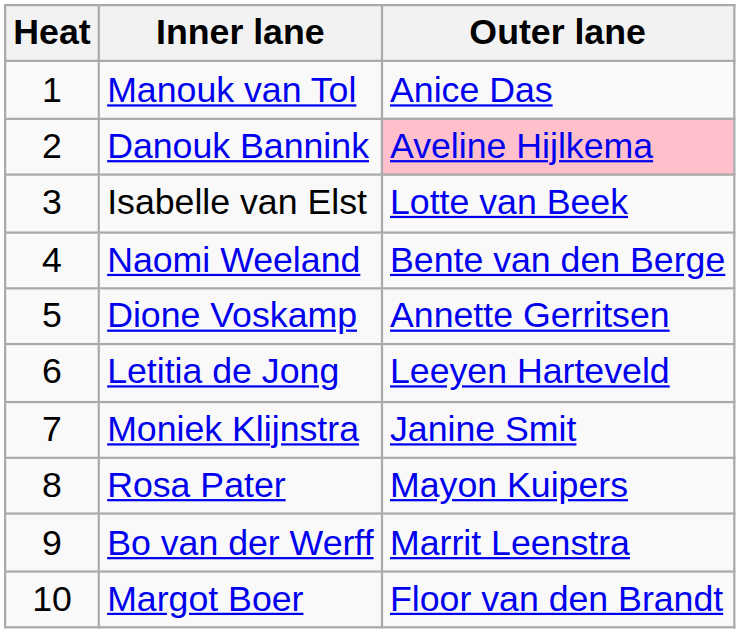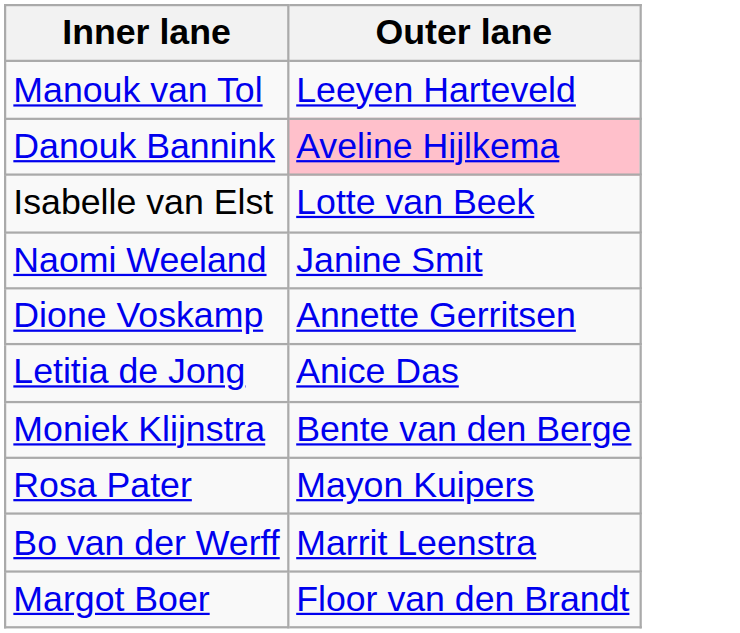 <table class="wikitable">
 <tr>
-<th>Heat</th>
 <th>Inner lane</th>
 <th>Outer lane</th>
 </tr>
 <tr>
-<td align="center">1</td>
 <td><a href='#'>Manouk van Tol</a></td>
-<td><a href='#'>Anice Das</a></td>
+<td><a href='#'>Leeyen Harteveld</a></td>
 </tr>
 <tr>
-<td align="center">2</td>
 <td><a href='#'>Danouk Bannink</a></td>
 <td style="background: pink;"><a href='#'>Aveline Hijlkema</a></td>
 </tr>
 <tr>
-<td align="center">3</td>
 <td>Isabelle van Elst</td>
 <td><a href='#'>Lotte van Beek</a></td>
 </tr>
 <tr>
-<td align="center">4</td>
 <td><a href='#'>Naomi Weeland</a></td>
-<td><a href='#'>Bente van den Berge</a></td>
+<td><a href='#'>Janine Smit</a></td>
 </tr>
 <tr>
-<td align="center">5</td>
 <td><a href='#'>Dione Voskamp</a></td>
 <td><a href='#'>Annette Gerritsen</a></td>
 </tr>
 <tr>
-<td align="center">6</td>
 <td><a href='#'>Letitia de Jong</a></td>
-<td><a href='#'>Leeyen Harteveld</a></td>
+<td><a href='#'>Anice Das</a></td>
 </tr>
 <tr>
-<td align="center">7</td>
 <td><a href='#'>Moniek Klijnstra</a></td>
-<td><a href='#'>Janine Smit</a></td>
+<td><a href='#'>Bente van den Berge</a></td>
 </tr>
 <tr>
-<td align="center">8</td>
 <td><a href='#'>Rosa Pater</a></td>
 <td><a href='#'>Mayon Kuipers</a></td>
 </tr>
 <tr>
-<td align="center">9</td>
 <td><a href='#'>Bo van der Werff</a></td>
 <td><a href='#'>Marrit Leenstra</a></td>
 </tr>
 <tr>
-<td align="center">10</td>
 <td><a href='#'>Margot Boer</a></td>
 <td><a href='#'>Floor van den Brandt</a></td>
 </tr>
 </table>
